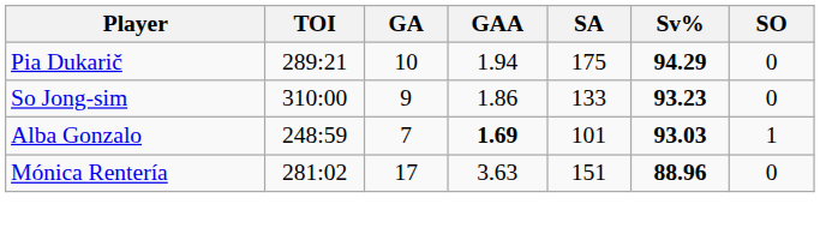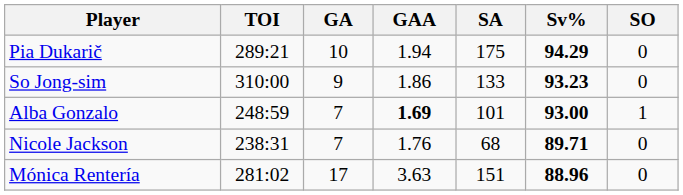 <table class="wikitable sortable" style="text-align:center;">
 <tr>
 <th style="width:170px;">Player</th>
 <th style="width:60px;">TOI</th>
 <th style="width:50px;">GA</th>
 <th style="width:60px;">GAA</th>
 <th style="width:50px;">SA</th>
 <th style="width:60px;">Sv%</th>
 <th style="width:50px;">SO</th>
 </tr>
 <tr>
 <td style="text-align:left;"> <a href='#'>Pia Dukarič</a></td>
 <td>289:21</td>
 <td>10</td>
 <td>1.94</td>
 <td>175</td>
 <td><strong>94.29</strong></td>
 <td>0</td>
 </tr>
 <tr>
 <td style="text-align:left;"> <a href='#'>So Jong-sim</a></td>
 <td>310:00</td>
 <td>9</td>
 <td>1.86</td>
 <td>133</td>
 <td><strong>93.23</strong></td>
 <td>0</td>
 </tr>
 <tr>
 <td style="text-align:left;"> <a href='#'>Alba Gonzalo</a></td>
 <td>248:59</td>
 <td>7</td>
 <td><strong>1.69</strong></td>
 <td>101</td>
-<td><strong>93.03</strong></td>
+<td><strong>93.00</strong></td>
 <td>1</td>
+</tr>
+<tr>
+<td style="text-align:left;"> <a href='#'>Nicole Jackson</a></td>
+<td>238:31</td>
+<td>7</td>
+<td>1.76</td>
+<td>68</td>
+<td><strong>89.71</strong></td>
+<td>0</td>
 </tr>
 <tr>
 <td style="text-align:left;"> <a href='#'>Mónica Rentería</a></td>
 <td>281:02</td>
 <td>17</td>
 <td>3.63</td>
 <td>151</td>
 <td><strong>88.96</strong></td>
 <td>0</td>
 </tr>
 </table>
